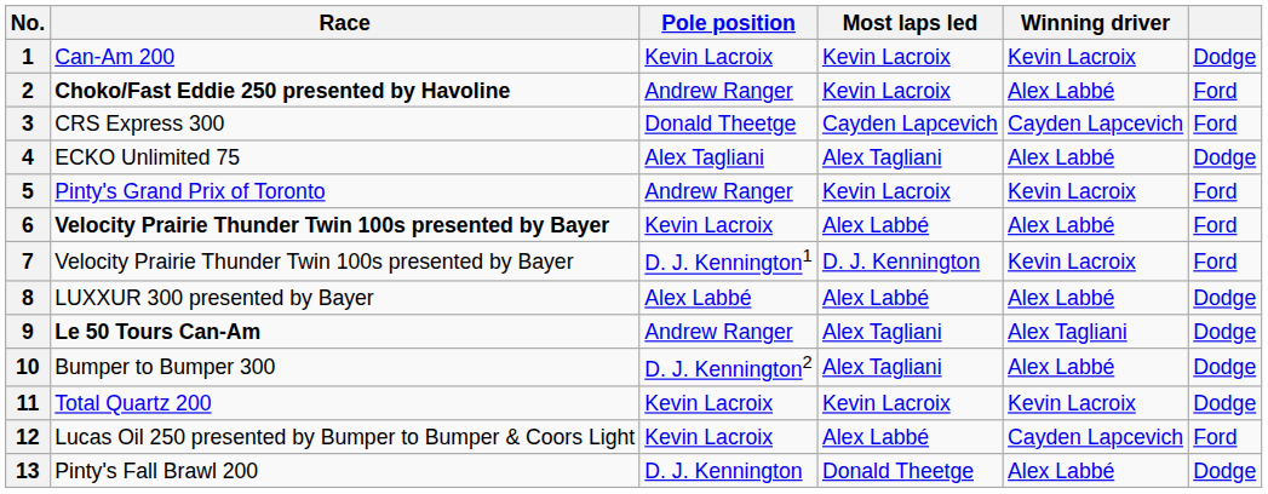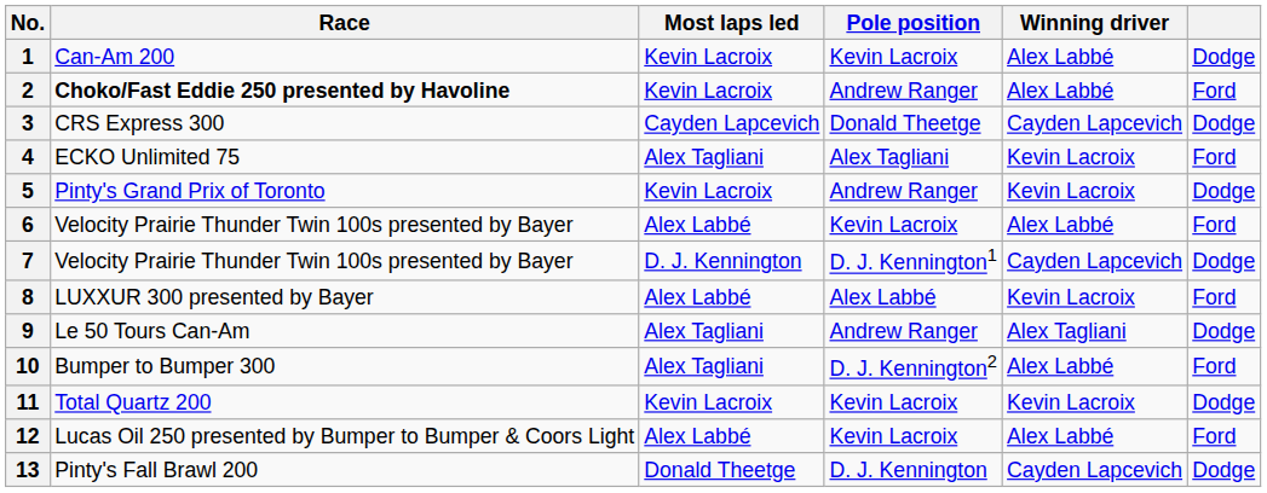 <table class="wikitable sortable" style="font-size:95%">
 <tr>
 <th>No.</th>
 <th>Race</th>
+<th>Most laps led</th>
 <th><a href='#'>Pole position</a></th>
-<th>Most laps led</th>
 <th>Winning driver</th>
 <th></th>
 </tr>
 <tr>
 <th>1</th>
 <td><a href='#'>Can-Am 200</a></td>
 <td><a href='#'>Kevin Lacroix</a></td>
 <td><a href='#'>Kevin Lacroix</a></td>
-<td><a href='#'>Kevin Lacroix</a></td>
+<td><a href='#'>Alex Labbé</a></td>
 <td><a href='#'>Dodge</a></td>
 </tr>
 <tr>
 <th>2</th>
 <td><strong>Choko/Fast Eddie 250 presented by Havoline</strong></td>
+<td><a href='#'>Kevin Lacroix</a></td>
 <td><a href='#'>Andrew Ranger</a></td>
-<td><a href='#'>Kevin Lacroix</a></td>
 <td><a href='#'>Alex Labbé</a></td>
 <td><a href='#'>Ford</a></td>
 </tr>
 <tr>
 <th>3</th>
 <td>CRS Express 300</td>
+<td><a href='#'>Cayden Lapcevich</a></td>
 <td><a href='#'>Donald Theetge</a></td>
 <td><a href='#'>Cayden Lapcevich</a></td>
-<td><a href='#'>Cayden Lapcevich</a></td>
-<td><a href='#'>Ford</a></td>
+<td><a href='#'>Dodge</a></td>
 </tr>
 <tr>
 <th>4</th>
 <td>ECKO Unlimited 75</td>
 <td><a href='#'>Alex Tagliani</a></td>
 <td><a href='#'>Alex Tagliani</a></td>
-<td><a href='#'>Alex Labbé</a></td>
-<td><a href='#'>Dodge</a></td>
+<td><a href='#'>Kevin Lacroix</a></td>
+<td><a href='#'>Ford</a></td>
 </tr>
 <tr>
 <th>5</th>
 <td><a href='#'>Pinty's Grand Prix of Toronto</a></td>
+<td><a href='#'>Kevin Lacroix</a></td>
 <td><a href='#'>Andrew Ranger</a></td>
 <td><a href='#'>Kevin Lacroix</a></td>
-<td><a href='#'>Kevin Lacroix</a></td>
-<td><a href='#'>Ford</a></td>
+<td><a href='#'>Dodge</a></td>
 </tr>
 <tr>
 <th>6</th>
-<td><strong>Velocity Prairie Thunder Twin 100s presented by Bayer</strong></td>
+<td>Velocity Prairie Thunder Twin 100s presented by Bayer</td>
+<td><a href='#'>Alex Labbé</a></td>
 <td><a href='#'>Kevin Lacroix</a></td>
-<td><a href='#'>Alex Labbé</a></td>
 <td><a href='#'>Alex Labbé</a></td>
 <td><a href='#'>Ford</a></td>
 </tr>
 <tr>
 <th>7</th>
 <td>Velocity Prairie Thunder Twin 100s presented by Bayer</td>
+<td><a href='#'>D. J. Kennington</a></td>
 <td><a href='#'>D. J. Kennington</a><sup>1</sup></td>
-<td><a href='#'>D. J. Kennington</a></td>
-<td><a href='#'>Kevin Lacroix</a></td>
-<td><a href='#'>Ford</a></td>
+<td><a href='#'>Cayden Lapcevich</a></td>
+<td><a href='#'>Dodge</a></td>
 </tr>
 <tr>
 <th>8</th>
 <td>LUXXUR 300 presented by Bayer</td>
 <td><a href='#'>Alex Labbé</a></td>
 <td><a href='#'>Alex Labbé</a></td>
-<td><a href='#'>Alex Labbé</a></td>
-<td><a href='#'>Dodge</a></td>
+<td><a href='#'>Kevin Lacroix</a></td>
+<td><a href='#'>Ford</a></td>
 </tr>
 <tr>
 <th>9</th>
-<td><strong>Le 50 Tours Can-Am</strong></td>
+<td>Le 50 Tours Can-Am</td>
+<td><a href='#'>Alex Tagliani</a></td>
 <td><a href='#'>Andrew Ranger</a></td>
-<td><a href='#'>Alex Tagliani</a></td>
 <td><a href='#'>Alex Tagliani</a></td>
 <td><a href='#'>Dodge</a></td>
 </tr>
 <tr>
 <th>10</th>
 <td>Bumper to Bumper 300</td>
+<td><a href='#'>Alex Tagliani</a></td>
 <td><a href='#'>D. J. Kennington</a><sup>2</sup></td>
-<td><a href='#'>Alex Tagliani</a></td>
 <td><a href='#'>Alex Labbé</a></td>
-<td><a href='#'>Dodge</a></td>
+<td><a href='#'>Ford</a></td>
 </tr>
 <tr>
 <th>11</th>
 <td><a href='#'>Total Quartz 200</a></td>
 <td><a href='#'>Kevin Lacroix</a></td>
 <td><a href='#'>Kevin Lacroix</a></td>
 <td><a href='#'>Kevin Lacroix</a></td>
 <td><a href='#'>Dodge</a></td>
 </tr>
 <tr>
 <th>12</th>
 <td>Lucas Oil 250 presented by Bumper to Bumper & Coors Light</td>
+<td><a href='#'>Alex Labbé</a></td>
 <td><a href='#'>Kevin Lacroix</a></td>
 <td><a href='#'>Alex Labbé</a></td>
-<td><a href='#'>Cayden Lapcevich</a></td>
 <td><a href='#'>Ford</a></td>
 </tr>
 <tr>
 <th>13</th>
 <td>Pinty's Fall Brawl 200</td>
+<td><a href='#'>Donald Theetge</a></td>
 <td><a href='#'>D. J. Kennington</a></td>
-<td><a href='#'>Donald Theetge</a></td>
-<td><a href='#'>Alex Labbé</a></td>
+<td><a href='#'>Cayden Lapcevich</a></td>
 <td><a href='#'>Dodge</a></td>
 </tr>
 </table>
